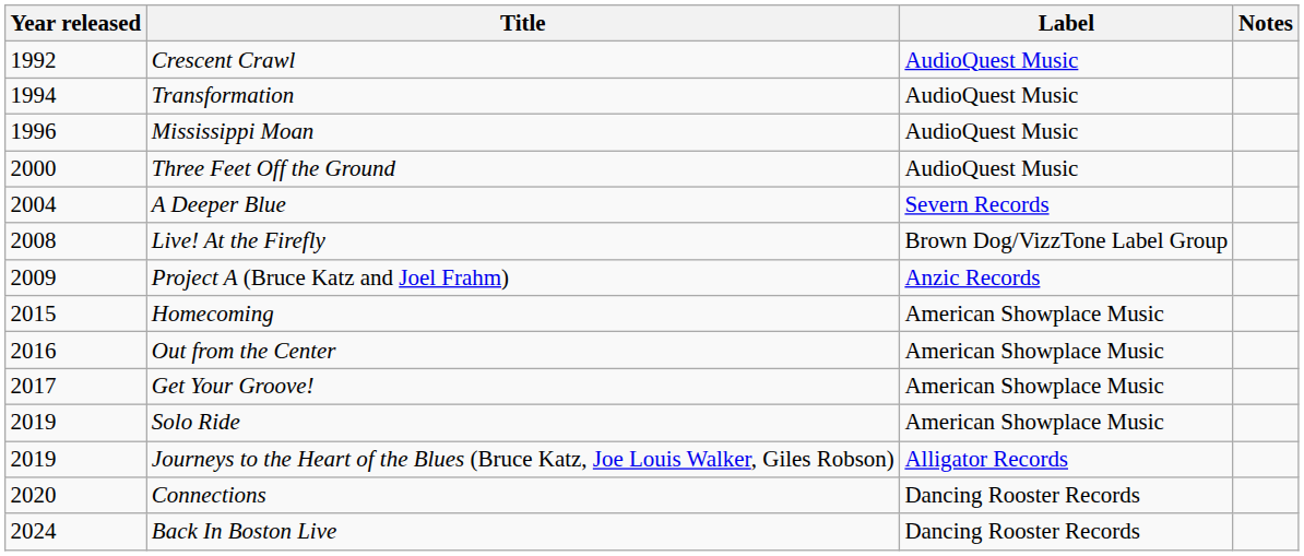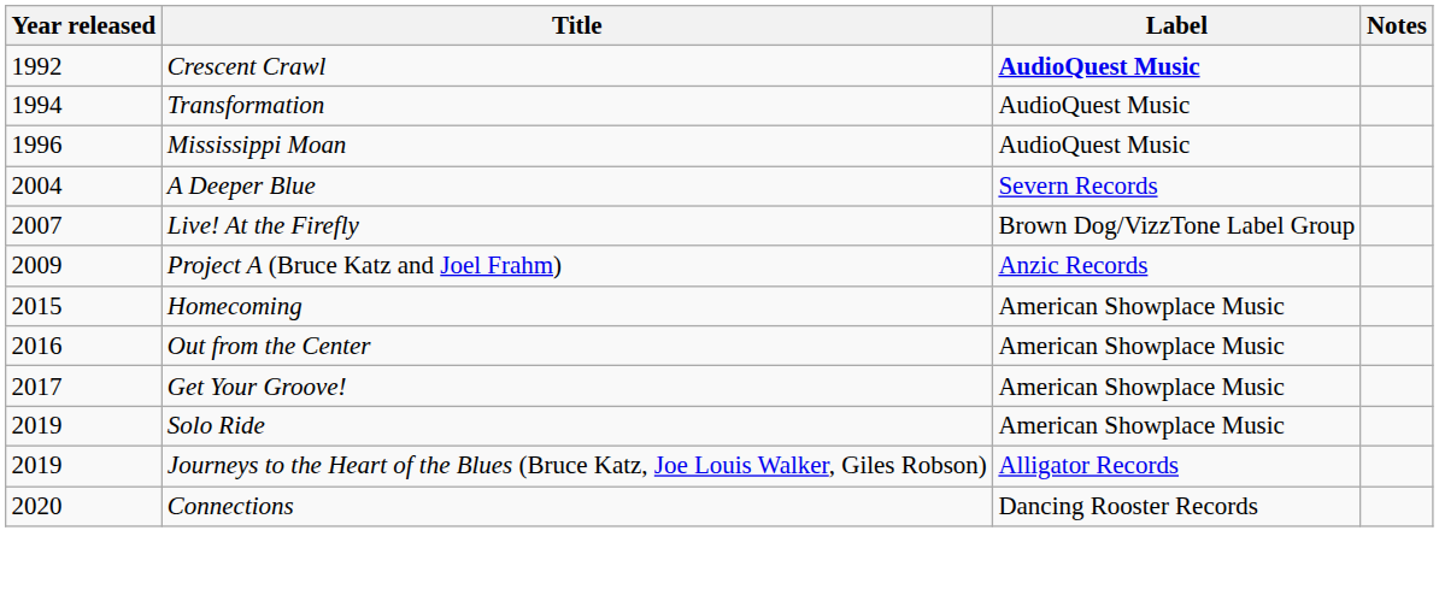 <table class="wikitable sortable">
 <tr>
 <th>Year released</th>
 <th>Title</th>
 <th>Label</th>
 <th>Notes</th>
 </tr>
 <tr>
 <td>1992</td>
 <td><em>Crescent Crawl</em></td>
-<td><a href='#'>AudioQuest Music</a></td>
+<td><strong><a href='#'>AudioQuest Music</a></strong></td>
 <td></td>
 </tr>
 <tr>
 <td>1994</td>
 <td><em>Transformation</em></td>
 <td>AudioQuest Music</td>
 <td></td>
 </tr>
 <tr>
 <td>1996</td>
 <td><em>Mississippi Moan</em></td>
 <td>AudioQuest Music</td>
 <td></td>
 </tr>
 <tr>
-<td>2000</td>
-<td><em>Three Feet Off the Ground</em></td>
-<td>AudioQuest Music</td>
-<td></td>
-</tr>
-<tr>
 <td>2004</td>
 <td><em>A Deeper Blue</em></td>
 <td><a href='#'>Severn Records</a></td>
 <td></td>
 </tr>
 <tr>
-<td>2008</td>
+<td>2007</td>
 <td><em>Live! At the Firefly</em></td>
 <td>Brown Dog/VizzTone Label Group</td>
 <td></td>
 </tr>
 <tr>
 <td>2009</td>
 <td><em>Project A</em> (Bruce Katz and <a href='#'>Joel Frahm</a>)</td>
 <td><a href='#'>Anzic Records</a></td>
 <td></td>
 </tr>
 <tr>
 <td>2015</td>
 <td><em>Homecoming</em></td>
 <td>American Showplace Music</td>
 <td></td>
 </tr>
 <tr>
 <td>2016</td>
 <td><em>Out from the Center</em></td>
 <td>American Showplace Music</td>
 <td></td>
 </tr>
 <tr>
 <td>2017</td>
 <td><em>Get Your Groove!</em></td>
 <td>American Showplace Music</td>
 <td></td>
 </tr>
 <tr>
 <td>2019</td>
 <td><em>Solo Ride</em></td>
 <td>American Showplace Music</td>
 <td></td>
 </tr>
 <tr>
 <td>2019</td>
 <td><em>Journeys to the Heart of the Blues</em> (Bruce Katz, <a href='#'>Joe Louis Walker</a>, Giles Robson)</td>
 <td><a href='#'>Alligator Records</a></td>
 <td></td>
 </tr>
 <tr>
 <td>2020</td>
 <td><em>Connections</em></td>
 <td>Dancing Rooster Records</td>
 <td></td>
 </tr>
-<tr>
-<td>2024</td>
-<td><em>Back In Boston Live</em></td>
-<td>Dancing Rooster Records</td>
-<td></td>
-</tr>
 </table>
